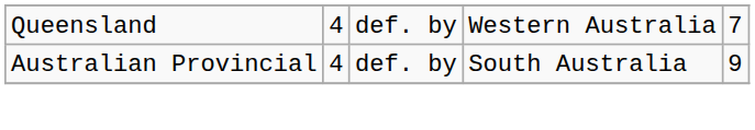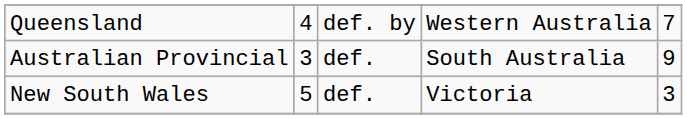 <table class="wikitable">
 <tr>
 </tr>
 <tr>
 <td>Queensland</td>
 <td>4</td>
 <td>def. by</td>
 <td>Western Australia</td>
 <td>7</td>
 </tr>
 <tr>
 <td>Australian Provincial</td>
-<td>4</td>
-<td>def. by</td>
+<td>3</td>
+<td>def.</td>
 <td>South Australia</td>
 <td>9</td>
 </tr>
 <tr>
+<td>New South Wales</td>
+<td>5</td>
+<td>def.</td>
+<td>Victoria</td>
+<td>3</td>
+</tr>
+<tr>
 </tr>
 </table>
